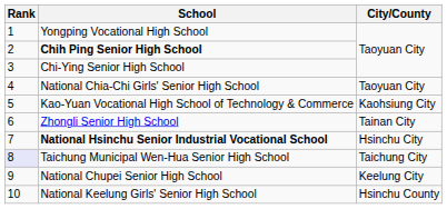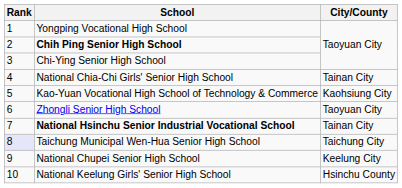 <table class="wikitable">
 <tr>
 <th>Rank</th>
 <th>School</th>
 <th>City/County</th>
 </tr>
 <tr>
 <td>1</td>
 <td>Yongping Vocational High School</td>
 <td rowspan="3">Taoyuan City</td>
 </tr>
 <tr>
 <td>2</td>
 <td><strong>Chih Ping Senior High School</strong></td>
 </tr>
 <tr>
 <td>3</td>
 <td>Chi-Ying Senior High School</td>
 </tr>
 <tr>
 <td>4</td>
 <td>National Chia-Chi Girls' Senior High School</td>
-<td>Taoyuan City</td>
+<td>Tainan City</td>
 </tr>
 <tr>
 <td>5</td>
 <td>Kao-Yuan Vocational High School of Technology & Commerce</td>
 <td>Kaohsiung City</td>
 </tr>
 <tr>
 <td>6</td>
 <td><a href='#'>Zhongli Senior High School</a></td>
-<td>Tainan City</td>
+<td>Taoyuan City</td>
 </tr>
 <tr>
 <td>7</td>
 <td><strong>National Hsinchu Senior Industrial Vocational School</strong></td>
-<td>Hsinchu City</td>
+<td>Tainan City</td>
 </tr>
 <tr>
 <td style="background: lavender;">8</td>
 <td>Taichung Municipal Wen-Hua Senior High School</td>
 <td>Taichung City</td>
 </tr>
 <tr>
 <td>9</td>
 <td>National Chupei Senior High School</td>
 <td>Keelung City</td>
 </tr>
 <tr>
 <td>10</td>
 <td>National Keelung Girls' Senior High School</td>
 <td>Hsinchu County</td>
 </tr>
 </table>
